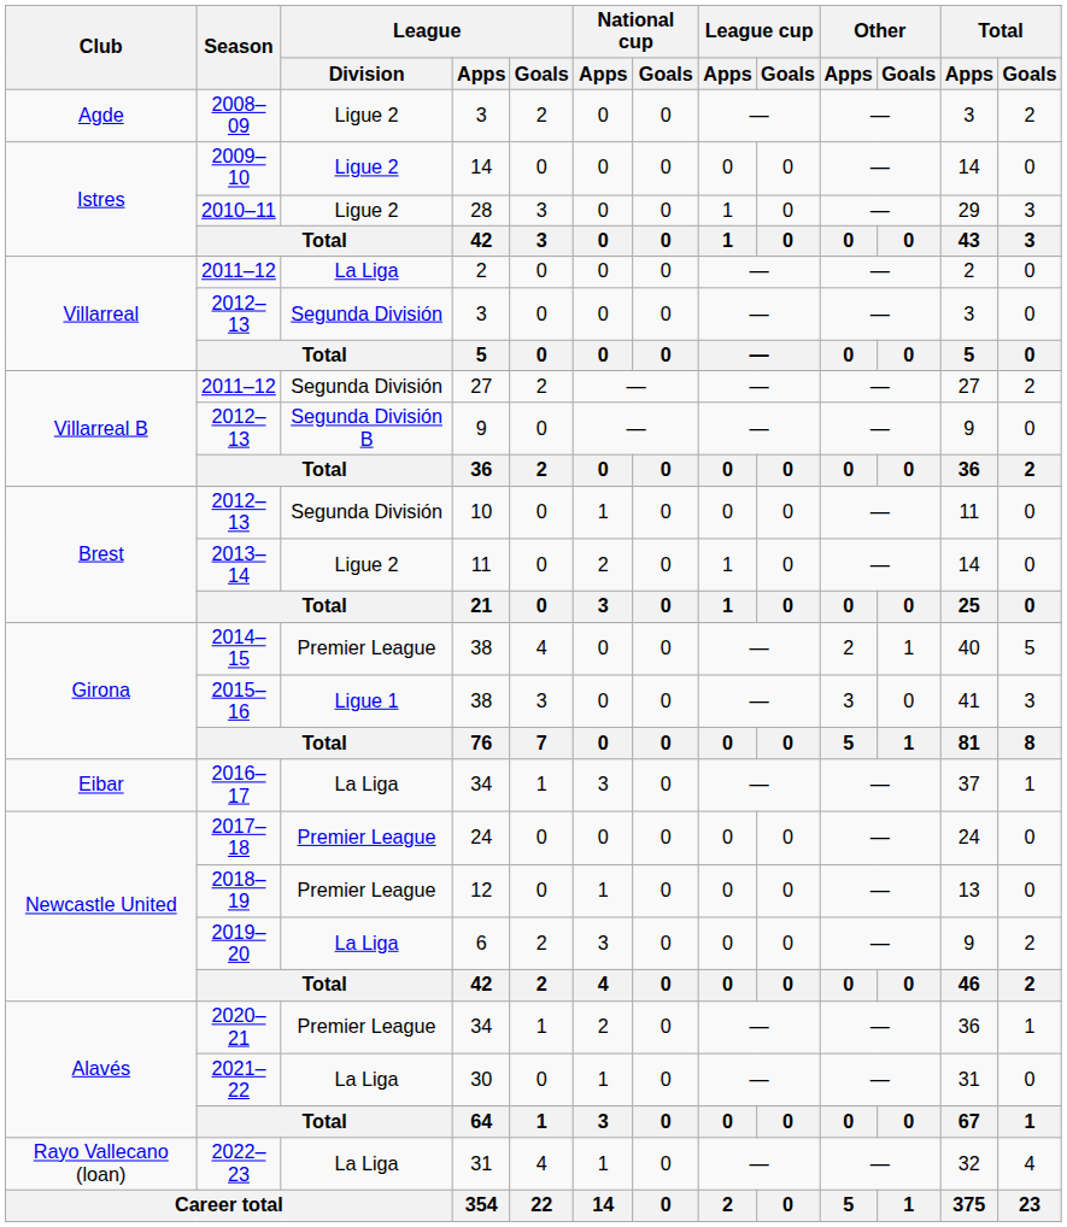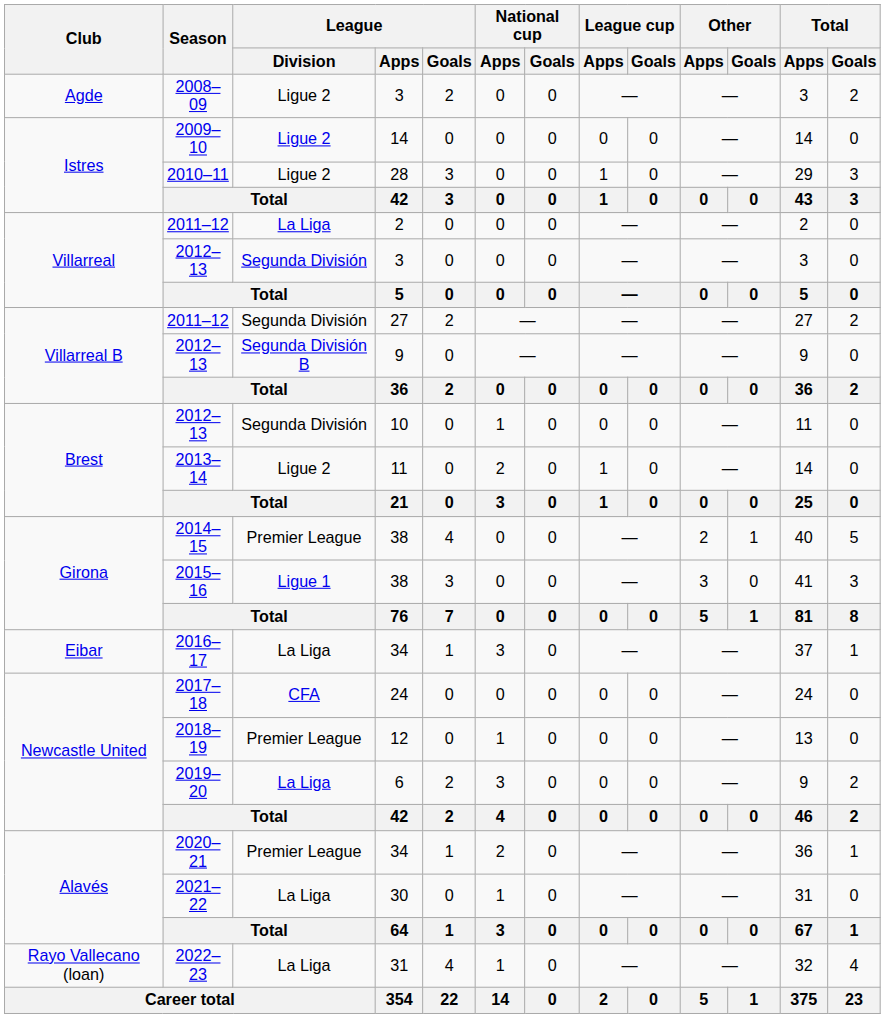 <table class="wikitable" style="text-align: center;">
 <tr>
 <th rowspan="2">Club</th>
 <th rowspan="2">Season</th>
 <th colspan="3">League</th>
 <th colspan="2">National cup</th>
 <th colspan="2">League cup</th>
 <th colspan="2">Other</th>
 <th colspan="2">Total</th>
 </tr>
 <tr>
 <th>Division</th>
 <th>Apps</th>
 <th>Goals</th>
 <th>Apps</th>
 <th>Goals</th>
 <th>Apps</th>
 <th>Goals</th>
 <th>Apps</th>
 <th>Goals</th>
 <th>Apps</th>
 <th>Goals</th>
 </tr>
 <tr>
 <td><a href='#'>Agde</a></td>
 <td><a href='#'>2008–09</a></td>
 <td>Ligue 2</td>
 <td>3</td>
 <td>2</td>
 <td>0</td>
 <td>0</td>
 <td colspan="2">—</td>
 <td colspan="2">—</td>
 <td>3</td>
 <td>2</td>
 </tr>
 <tr>
 <td rowspan="3"><a href='#'>Istres</a></td>
 <td><a href='#'>2009–10</a></td>
 <td><a href='#'>Ligue 2</a></td>
 <td>14</td>
 <td>0</td>
 <td>0</td>
 <td>0</td>
 <td>0</td>
 <td>0</td>
 <td colspan="2">—</td>
 <td>14</td>
 <td>0</td>
 </tr>
 <tr>
 <td><a href='#'>2010–11</a></td>
 <td>Ligue 2</td>
 <td>28</td>
 <td>3</td>
 <td>0</td>
 <td>0</td>
 <td>1</td>
 <td>0</td>
 <td colspan="2">—</td>
 <td>29</td>
 <td>3</td>
 </tr>
 <tr>
 <th colspan="2">Total</th>
 <th>42</th>
 <th>3</th>
 <th>0</th>
 <th>0</th>
 <th>1</th>
 <th>0</th>
 <th>0</th>
 <th>0</th>
 <th>43</th>
 <th>3</th>
 </tr>
 <tr>
 <td rowspan="3"><a href='#'>Villarreal</a></td>
 <td><a href='#'>2011–12</a></td>
 <td><a href='#'>La Liga</a></td>
 <td>2</td>
 <td>0</td>
 <td>0</td>
 <td>0</td>
 <td colspan="2">—</td>
 <td colspan="2">—</td>
 <td>2</td>
 <td>0</td>
 </tr>
 <tr>
 <td><a href='#'>2012–13</a></td>
 <td><a href='#'>Segunda División</a></td>
 <td>3</td>
 <td>0</td>
 <td>0</td>
 <td>0</td>
 <td colspan="2">—</td>
 <td colspan="2">—</td>
 <td>3</td>
 <td>0</td>
 </tr>
 <tr>
 <th colspan="2">Total</th>
 <th>5</th>
 <th>0</th>
 <th>0</th>
 <th>0</th>
 <th colspan="2">—</th>
 <th>0</th>
 <th>0</th>
 <th>5</th>
 <th>0</th>
 </tr>
 <tr>
 <td rowspan="3"><a href='#'>Villarreal B</a></td>
 <td><a href='#'>2011–12</a></td>
 <td>Segunda División</td>
 <td>27</td>
 <td>2</td>
 <td colspan="2">—</td>
 <td colspan="2">—</td>
 <td colspan="2">—</td>
 <td>27</td>
 <td>2</td>
 </tr>
 <tr>
 <td><a href='#'>2012–13</a></td>
 <td><a href='#'>Segunda División B</a></td>
 <td>9</td>
 <td>0</td>
 <td colspan="2">—</td>
 <td colspan="2">—</td>
 <td colspan="2">—</td>
 <td>9</td>
 <td>0</td>
 </tr>
 <tr>
 <th colspan="2">Total</th>
 <th>36</th>
 <th>2</th>
 <th>0</th>
 <th>0</th>
 <th>0</th>
 <th>0</th>
 <th>0</th>
 <th>0</th>
 <th>36</th>
 <th>2</th>
 </tr>
 <tr>
 <td rowspan="3"><a href='#'>Brest</a></td>
 <td><a href='#'>2012–13</a></td>
 <td>Segunda División</td>
 <td>10</td>
 <td>0</td>
 <td>1</td>
 <td>0</td>
 <td>0</td>
 <td>0</td>
 <td colspan="2">—</td>
 <td>11</td>
 <td>0</td>
 </tr>
 <tr>
 <td><a href='#'>2013–14</a></td>
 <td>Ligue 2</td>
 <td>11</td>
 <td>0</td>
 <td>2</td>
 <td>0</td>
 <td>1</td>
 <td>0</td>
 <td colspan="2">—</td>
 <td>14</td>
 <td>0</td>
 </tr>
 <tr>
 <th colspan="2">Total</th>
 <th>21</th>
 <th>0</th>
 <th>3</th>
 <th>0</th>
 <th>1</th>
 <th>0</th>
 <th>0</th>
 <th>0</th>
 <th>25</th>
 <th>0</th>
 </tr>
 <tr>
 <td rowspan="3"><a href='#'>Girona</a></td>
 <td><a href='#'>2014–15</a></td>
 <td>Premier League</td>
 <td>38</td>
 <td>4</td>
 <td>0</td>
 <td>0</td>
 <td colspan="2">—</td>
 <td>2</td>
 <td>1</td>
 <td>40</td>
 <td>5</td>
 </tr>
 <tr>
 <td><a href='#'>2015–16</a></td>
 <td><a href='#'>Ligue 1</a></td>
 <td>38</td>
 <td>3</td>
 <td>0</td>
 <td>0</td>
 <td colspan="2">—</td>
 <td>3</td>
 <td>0</td>
 <td>41</td>
 <td>3</td>
 </tr>
 <tr>
 <th colspan="2">Total</th>
 <th>76</th>
 <th>7</th>
 <th>0</th>
 <th>0</th>
 <th>0</th>
 <th>0</th>
 <th>5</th>
 <th>1</th>
 <th>81</th>
 <th>8</th>
 </tr>
 <tr>
 <td><a href='#'>Eibar</a></td>
 <td><a href='#'>2016–17</a></td>
 <td>La Liga</td>
 <td>34</td>
 <td>1</td>
 <td>3</td>
 <td>0</td>
 <td colspan="2">—</td>
 <td colspan="2">—</td>
 <td>37</td>
 <td>1</td>
 </tr>
 <tr>
 <td rowspan="4"><a href='#'>Newcastle United</a></td>
 <td><a href='#'>2017–18</a></td>
-<td><a href='#'>Premier League</a></td>
+<td><a href='#'>CFA</a></td>
 <td>24</td>
 <td>0</td>
 <td>0</td>
 <td>0</td>
 <td>0</td>
 <td>0</td>
 <td colspan="2">—</td>
 <td>24</td>
 <td>0</td>
 </tr>
 <tr>
 <td><a href='#'>2018–19</a></td>
 <td>Premier League</td>
 <td>12</td>
 <td>0</td>
 <td>1</td>
 <td>0</td>
 <td>0</td>
 <td>0</td>
 <td colspan="2">—</td>
 <td>13</td>
 <td>0</td>
 </tr>
 <tr>
 <td><a href='#'>2019–20</a></td>
 <td><a href='#'>La Liga</a></td>
 <td>6</td>
 <td>2</td>
 <td>3</td>
 <td>0</td>
 <td>0</td>
 <td>0</td>
 <td colspan="2">—</td>
 <td>9</td>
 <td>2</td>
 </tr>
 <tr>
 <th colspan="2">Total</th>
 <th>42</th>
 <th>2</th>
 <th>4</th>
 <th>0</th>
 <th>0</th>
 <th>0</th>
 <th>0</th>
 <th>0</th>
 <th>46</th>
 <th>2</th>
 </tr>
 <tr>
 <td rowspan="3"><a href='#'>Alavés</a></td>
 <td><a href='#'>2020–21</a></td>
 <td>Premier League</td>
 <td>34</td>
 <td>1</td>
 <td>2</td>
 <td>0</td>
 <td colspan="2">—</td>
 <td colspan="2">—</td>
 <td>36</td>
 <td>1</td>
 </tr>
 <tr>
 <td><a href='#'>2021–22</a></td>
 <td>La Liga</td>
 <td>30</td>
 <td>0</td>
 <td>1</td>
 <td>0</td>
 <td colspan="2">—</td>
 <td colspan="2">—</td>
 <td>31</td>
 <td>0</td>
 </tr>
 <tr>
 <th colspan="2">Total</th>
 <th>64</th>
 <th>1</th>
 <th>3</th>
 <th>0</th>
 <th>0</th>
 <th>0</th>
 <th>0</th>
 <th>0</th>
 <th>67</th>
 <th>1</th>
 </tr>
 <tr>
 <td><a href='#'>Rayo Vallecano</a> (loan)</td>
 <td><a href='#'>2022–23</a></td>
 <td>La Liga</td>
 <td>31</td>
 <td>4</td>
 <td>1</td>
 <td>0</td>
 <td colspan="2">—</td>
 <td colspan="2">—</td>
 <td>32</td>
 <td>4</td>
 </tr>
 <tr>
 <th colspan="3">Career total</th>
 <th>354</th>
 <th>22</th>
 <th>14</th>
 <th>0</th>
 <th>2</th>
 <th>0</th>
 <th>5</th>
 <th>1</th>
 <th>375</th>
 <th>23</th>
 </tr>
 </table>
